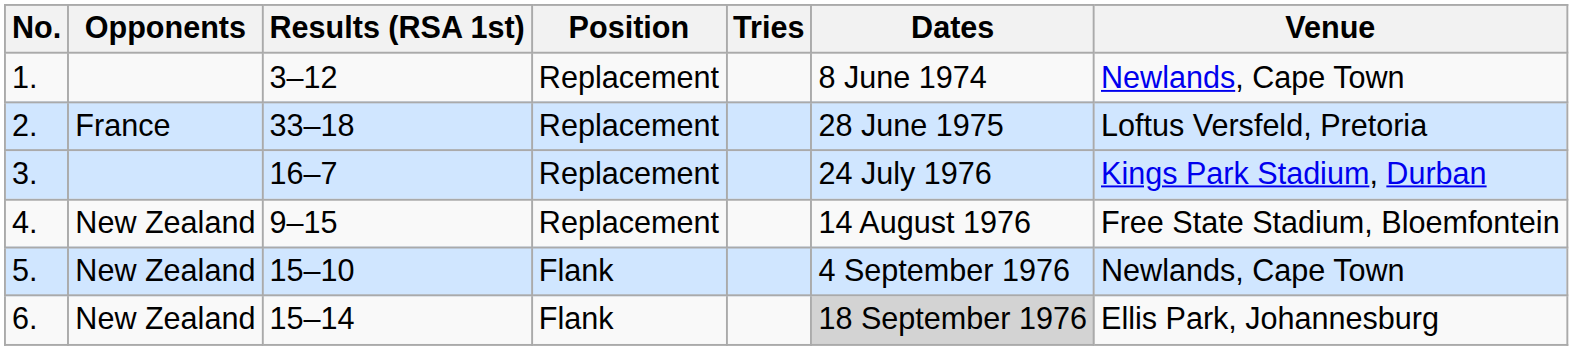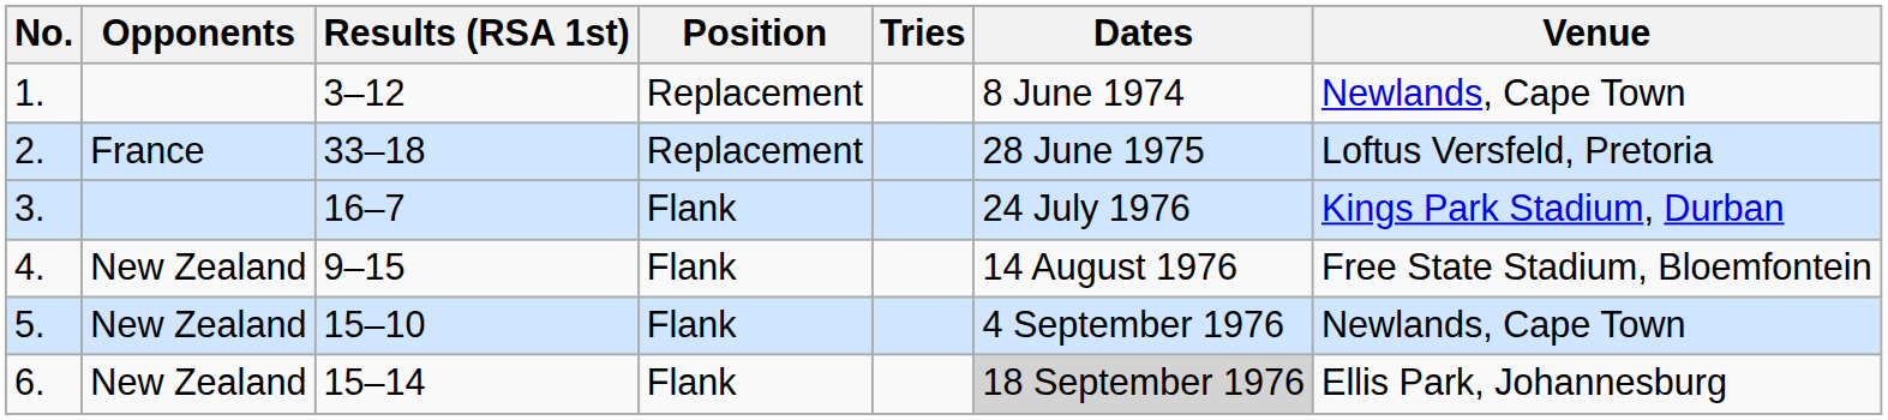 <table class="wikitable sortable">
 <tr>
 <th>No.</th>
 <th>Opponents</th>
 <th>Results (RSA 1st)</th>
 <th>Position</th>
 <th>Tries</th>
 <th>Dates</th>
 <th>Venue</th>
 </tr>
 <tr>
 <td>1.</td>
 <td></td>
 <td>3–12</td>
 <td>Replacement</td>
 <td></td>
 <td>8 June 1974</td>
 <td><a href='#'>Newlands</a>, Cape Town</td>
 </tr>
 <tr style="background: #D0E6FF;">
 <td>2.</td>
 <td> France</td>
 <td>33–18</td>
 <td>Replacement</td>
 <td></td>
 <td>28 June 1975</td>
 <td>Loftus Versfeld, Pretoria</td>
 </tr>
 <tr style="background: #D0E6FF;">
 <td>3.</td>
 <td></td>
 <td>16–7</td>
-<td>Replacement</td>
+<td>Flank</td>
 <td></td>
 <td>24 July 1976</td>
 <td><a href='#'>Kings Park Stadium</a>, <a href='#'>Durban</a></td>
 </tr>
 <tr>
 <td>4.</td>
 <td> New Zealand</td>
 <td>9–15</td>
-<td>Replacement</td>
+<td>Flank</td>
 <td></td>
 <td>14 August 1976</td>
 <td>Free State Stadium, Bloemfontein</td>
 </tr>
 <tr style="background: #D0E6FF;">
 <td>5.</td>
 <td> New Zealand</td>
 <td>15–10</td>
 <td>Flank</td>
 <td></td>
 <td>4 September 1976</td>
 <td>Newlands, Cape Town</td>
 </tr>
 <tr>
 <td>6.</td>
 <td> New Zealand</td>
 <td>15–14</td>
 <td>Flank</td>
 <td></td>
 <td style="background: lightgrey;">18 September 1976</td>
 <td>Ellis Park, Johannesburg</td>
 </tr>
 </table>
